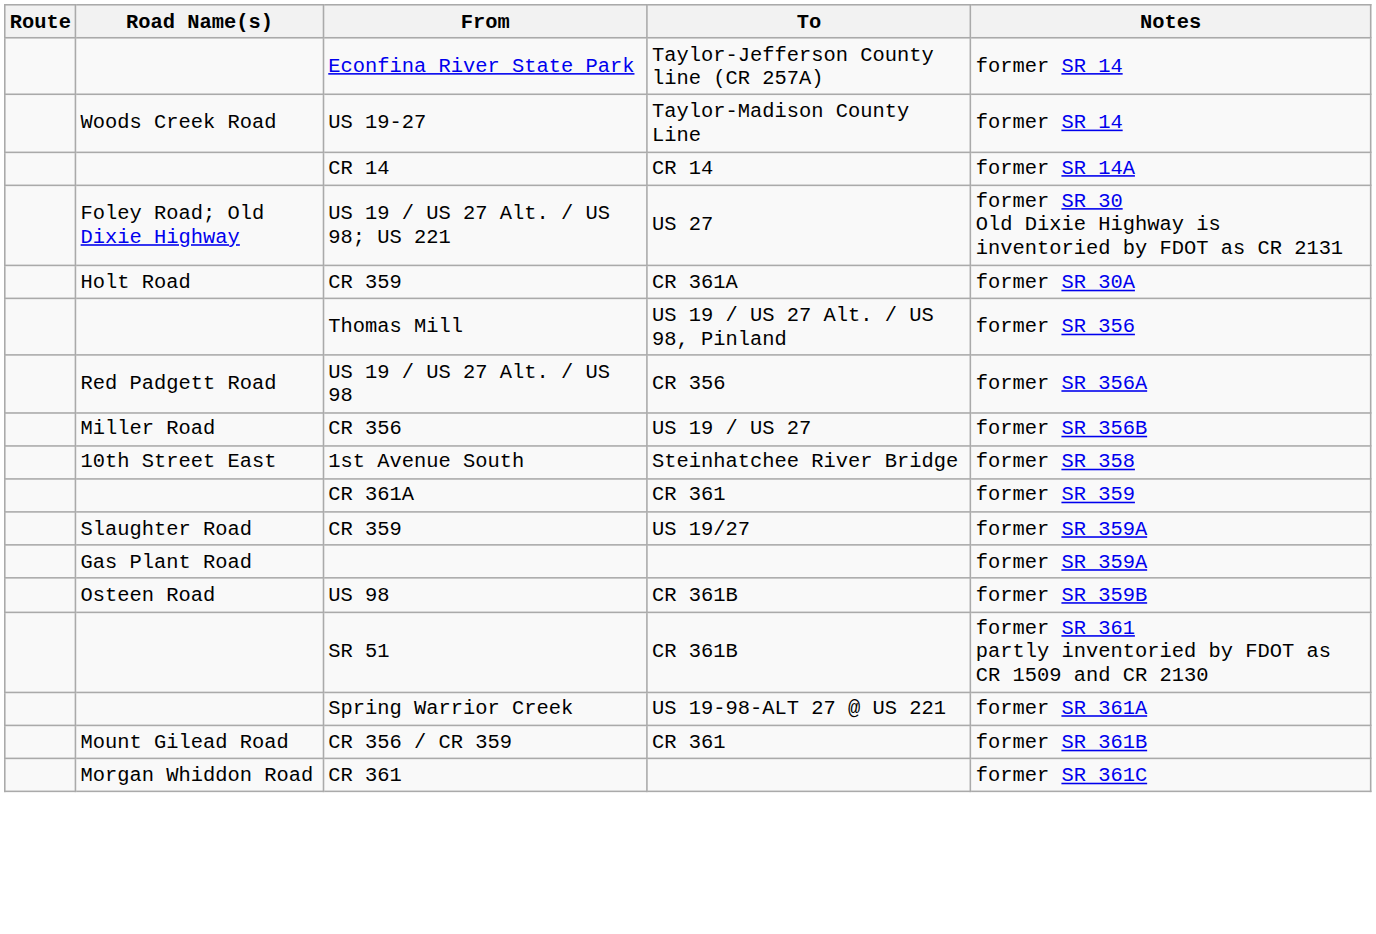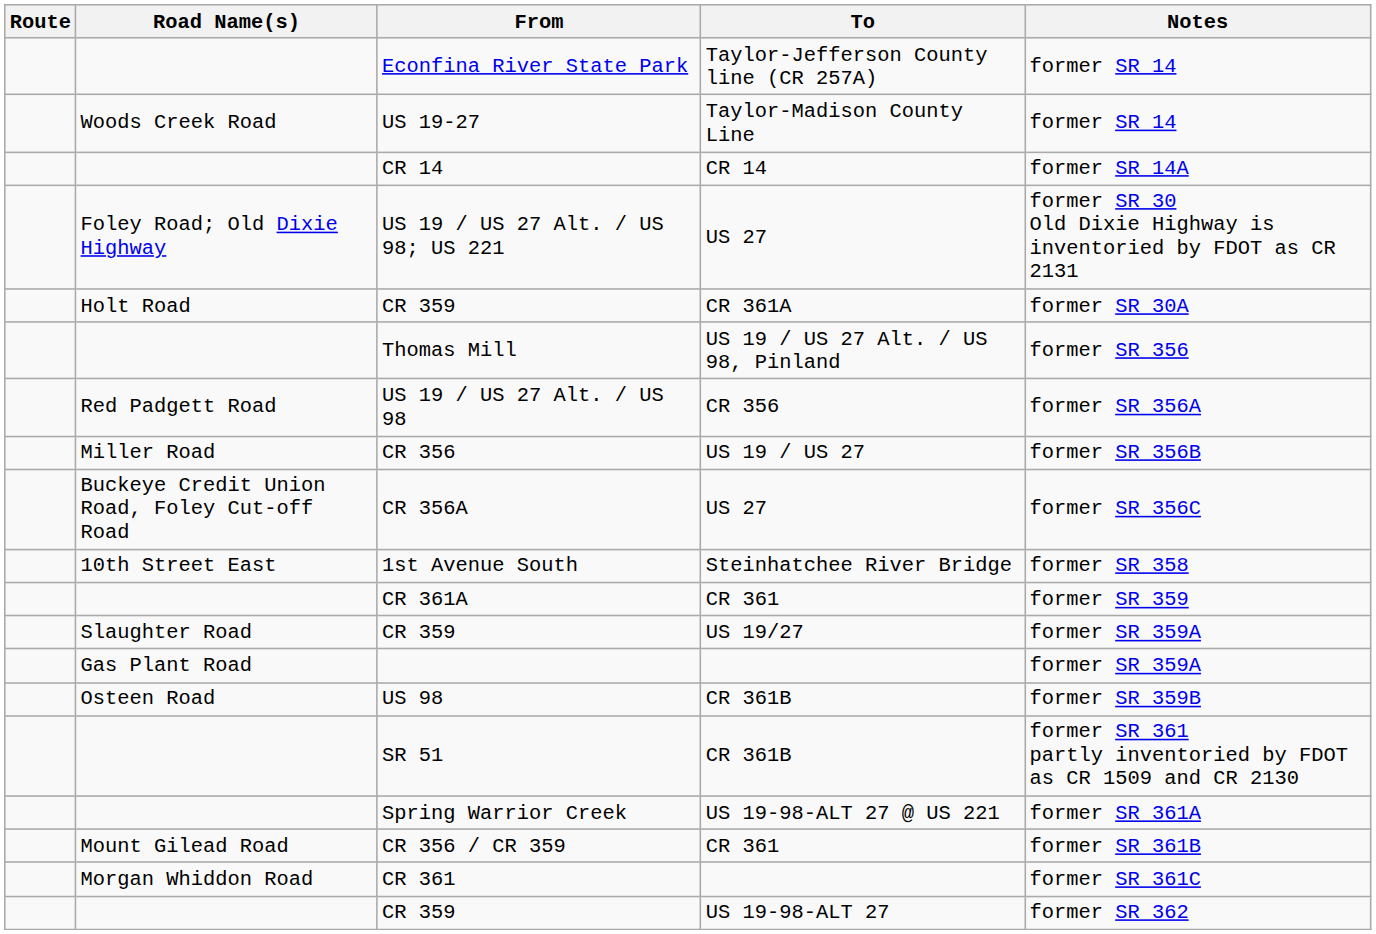 <table class="wikitable">
 <tr>
 <th>Route</th>
 <th>Road Name(s)</th>
 <th width=200px>From</th>
 <th width=200px>To</th>
 <th>Notes</th>
 </tr>
 <tr>
 <td></td>
 <td></td>
 <td><a href='#'>Econfina River State Park</a></td>
 <td>Taylor-Jefferson County line (CR 257A)</td>
 <td>former <a href='#'>SR 14</a></td>
 </tr>
 <tr>
 <td></td>
 <td>Woods Creek Road</td>
 <td>US 19-27</td>
 <td>Taylor-Madison County Line</td>
 <td>former <a href='#'>SR 14</a></td>
 </tr>
 <tr>
 <td></td>
 <td></td>
 <td>CR 14</td>
 <td>CR 14</td>
 <td>former <a href='#'>SR 14A</a></td>
 </tr>
 <tr>
 <td></td>
 <td>Foley Road; Old <a href='#'>Dixie Highway</a></td>
 <td>US 19 / US 27 Alt. / US 98; US 221</td>
 <td>US 27</td>
 <td>former <a href='#'>SR 30</a><br>Old Dixie Highway is inventoried by FDOT as CR 2131</td>
 </tr>
 <tr>
 <td></td>
 <td>Holt Road</td>
 <td>CR 359</td>
 <td>CR 361A</td>
 <td>former <a href='#'>SR 30A</a></td>
 </tr>
 <tr>
 <td></td>
 <td></td>
 <td>Thomas Mill</td>
 <td>US 19 / US 27 Alt. / US 98, Pinland</td>
 <td>former <a href='#'>SR 356</a></td>
 </tr>
 <tr>
 <td></td>
 <td>Red Padgett Road</td>
 <td>US 19 / US 27 Alt. / US 98</td>
 <td>CR 356</td>
 <td>former <a href='#'>SR 356A</a></td>
 </tr>
 <tr>
 <td></td>
 <td>Miller Road</td>
 <td>CR 356</td>
 <td>US 19 / US 27</td>
 <td>former <a href='#'>SR 356B</a></td>
 </tr>
 <tr>
 <td></td>
+<td>Buckeye Credit Union Road, Foley Cut-off Road</td>
+<td>CR 356A</td>
+<td>US 27</td>
+<td>former <a href='#'>SR 356C</a></td>
+</tr>
+<tr>
+<td></td>
 <td>10th Street East</td>
 <td>1st Avenue South</td>
 <td>Steinhatchee River Bridge</td>
 <td>former <a href='#'>SR 358</a></td>
 </tr>
 <tr>
 <td></td>
 <td></td>
 <td>CR 361A</td>
 <td>CR 361</td>
 <td>former <a href='#'>SR 359</a></td>
 </tr>
 <tr>
 <td></td>
 <td>Slaughter Road</td>
 <td>CR 359</td>
 <td>US 19/27</td>
 <td>former <a href='#'>SR 359A</a></td>
 </tr>
 <tr>
 <td></td>
 <td>Gas Plant Road</td>
 <td></td>
 <td></td>
 <td>former <a href='#'>SR 359A</a></td>
 </tr>
 <tr>
 <td></td>
 <td>Osteen Road</td>
 <td>US 98</td>
 <td>CR 361B</td>
 <td>former <a href='#'>SR 359B</a></td>
 </tr>
 <tr>
 <td></td>
 <td></td>
 <td>SR 51</td>
 <td>CR 361B</td>
 <td>former <a href='#'>SR 361</a><br>partly inventoried by FDOT as CR 1509 and CR 2130</td>
 </tr>
 <tr>
 <td></td>
 <td></td>
 <td>Spring Warrior Creek</td>
 <td>US 19-98-ALT 27 @ US 221</td>
 <td>former <a href='#'>SR 361A</a></td>
 </tr>
 <tr>
 <td></td>
 <td>Mount Gilead Road</td>
 <td>CR 356 / CR 359</td>
 <td>CR 361</td>
 <td>former <a href='#'>SR 361B</a></td>
 </tr>
 <tr>
 <td></td>
 <td>Morgan Whiddon Road</td>
 <td>CR 361</td>
 <td></td>
 <td>former <a href='#'>SR 361C</a></td>
 </tr>
+<tr>
+<td></td>
+<td></td>
+<td>CR 359</td>
+<td>US 19-98-ALT 27</td>
+<td>former <a href='#'>SR 362</a></td>
+</tr>
 </table>
